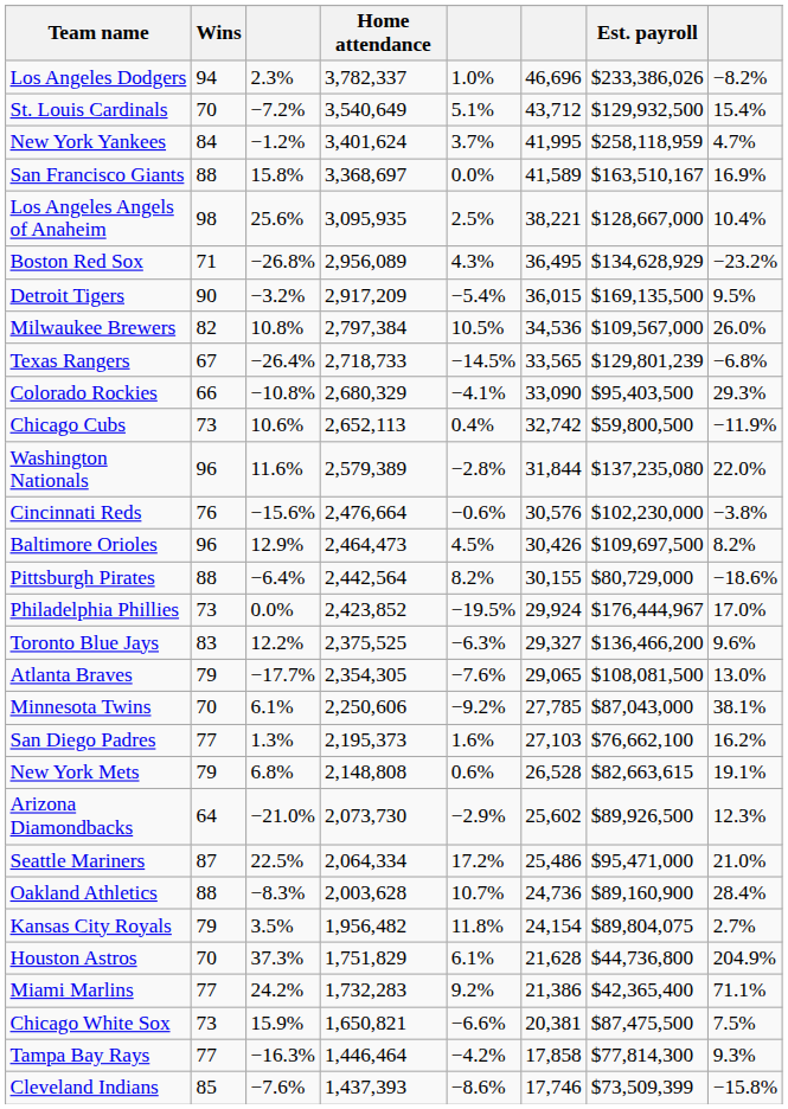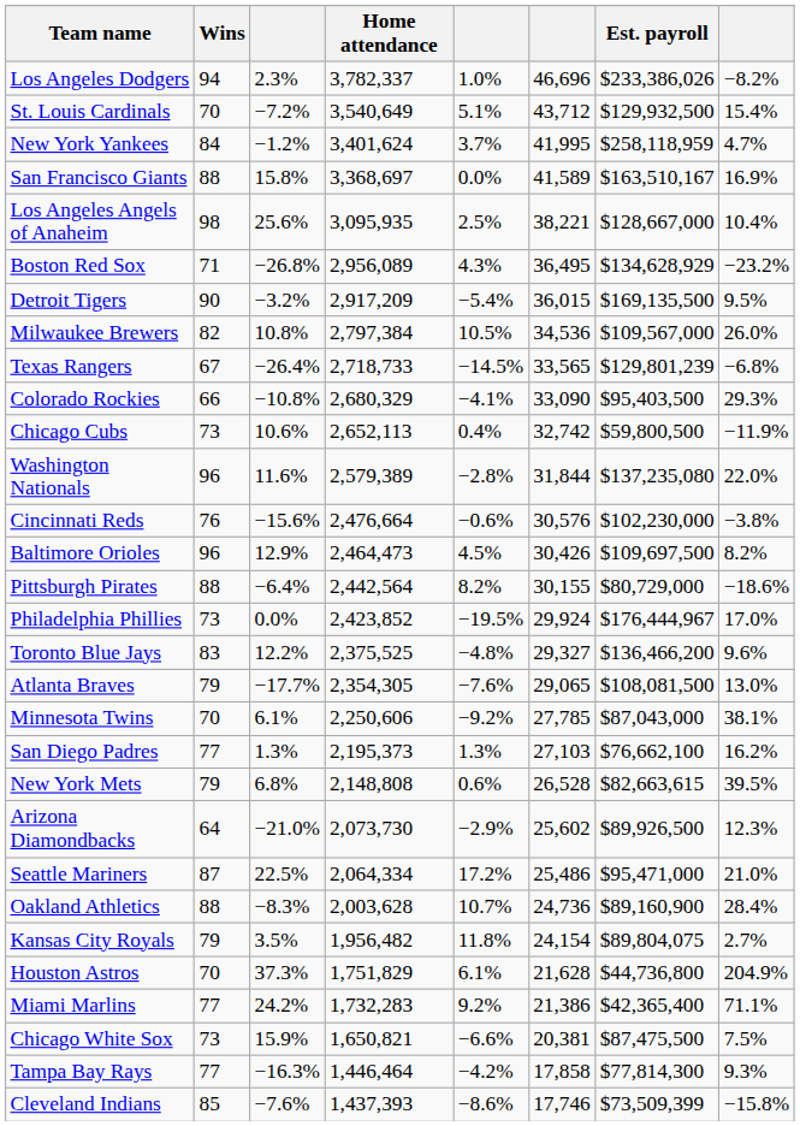 <table class="wikitable sortable">
 <tr style="text-align:center; font-size:larger;">
 </tr>
 <tr>
 <th>Team name</th>
 <th>Wins</th>
 <th></th>
 <th>Home attendance</th>
 <th></th>
 <th></th>
 <th>Est. payroll</th>
 <th></th>
 </tr>
 <tr>
 <td><a href='#'>Los Angeles Dodgers</a></td>
 <td>94</td>
 <td>2.3%</td>
 <td>3,782,337</td>
 <td>1.0%</td>
 <td>46,696</td>
 <td>$233,386,026</td>
 <td>−8.2%</td>
 </tr>
 <tr>
 <td><a href='#'>St. Louis Cardinals</a></td>
 <td>70</td>
 <td>−7.2%</td>
 <td>3,540,649</td>
 <td>5.1%</td>
 <td>43,712</td>
 <td>$129,932,500</td>
 <td>15.4%</td>
 </tr>
 <tr>
 <td><a href='#'>New York Yankees</a></td>
 <td>84</td>
 <td>−1.2%</td>
 <td>3,401,624</td>
 <td>3.7%</td>
 <td>41,995</td>
 <td>$258,118,959</td>
 <td>4.7%</td>
 </tr>
 <tr>
 <td><a href='#'>San Francisco Giants</a></td>
 <td>88</td>
 <td>15.8%</td>
 <td>3,368,697</td>
 <td>0.0%</td>
 <td>41,589</td>
 <td>$163,510,167</td>
 <td>16.9%</td>
 </tr>
 <tr>
 <td><a href='#'>Los Angeles Angels of Anaheim</a></td>
 <td>98</td>
 <td>25.6%</td>
 <td>3,095,935</td>
 <td>2.5%</td>
 <td>38,221</td>
 <td>$128,667,000</td>
 <td>10.4%</td>
 </tr>
 <tr>
 <td><a href='#'>Boston Red Sox</a></td>
 <td>71</td>
 <td>−26.8%</td>
 <td>2,956,089</td>
 <td>4.3%</td>
 <td>36,495</td>
 <td>$134,628,929</td>
 <td>−23.2%</td>
 </tr>
 <tr>
 <td><a href='#'>Detroit Tigers</a></td>
 <td>90</td>
 <td>−3.2%</td>
 <td>2,917,209</td>
 <td>−5.4%</td>
 <td>36,015</td>
 <td>$169,135,500</td>
 <td>9.5%</td>
 </tr>
 <tr>
 <td><a href='#'>Milwaukee Brewers</a></td>
 <td>82</td>
 <td>10.8%</td>
 <td>2,797,384</td>
 <td>10.5%</td>
 <td>34,536</td>
 <td>$109,567,000</td>
 <td>26.0%</td>
 </tr>
 <tr>
 <td><a href='#'>Texas Rangers</a></td>
 <td>67</td>
 <td>−26.4%</td>
 <td>2,718,733</td>
 <td>−14.5%</td>
 <td>33,565</td>
 <td>$129,801,239</td>
 <td>−6.8%</td>
 </tr>
 <tr>
 <td><a href='#'>Colorado Rockies</a></td>
 <td>66</td>
 <td>−10.8%</td>
 <td>2,680,329</td>
 <td>−4.1%</td>
 <td>33,090</td>
 <td>$95,403,500</td>
 <td>29.3%</td>
 </tr>
 <tr>
 <td><a href='#'>Chicago Cubs</a></td>
 <td>73</td>
 <td>10.6%</td>
 <td>2,652,113</td>
 <td>0.4%</td>
 <td>32,742</td>
 <td>$59,800,500</td>
 <td>−11.9%</td>
 </tr>
 <tr>
 <td><a href='#'>Washington Nationals</a></td>
 <td>96</td>
 <td>11.6%</td>
 <td>2,579,389</td>
 <td>−2.8%</td>
 <td>31,844</td>
 <td>$137,235,080</td>
 <td>22.0%</td>
 </tr>
 <tr>
 <td><a href='#'>Cincinnati Reds</a></td>
 <td>76</td>
 <td>−15.6%</td>
 <td>2,476,664</td>
 <td>−0.6%</td>
 <td>30,576</td>
 <td>$102,230,000</td>
 <td>−3.8%</td>
 </tr>
 <tr>
 <td><a href='#'>Baltimore Orioles</a></td>
 <td>96</td>
 <td>12.9%</td>
 <td>2,464,473</td>
 <td>4.5%</td>
 <td>30,426</td>
 <td>$109,697,500</td>
 <td>8.2%</td>
 </tr>
 <tr>
 <td><a href='#'>Pittsburgh Pirates</a></td>
 <td>88</td>
 <td>−6.4%</td>
 <td>2,442,564</td>
 <td>8.2%</td>
 <td>30,155</td>
 <td>$80,729,000</td>
 <td>−18.6%</td>
 </tr>
 <tr>
 <td><a href='#'>Philadelphia Phillies</a></td>
 <td>73</td>
 <td>0.0%</td>
 <td>2,423,852</td>
 <td>−19.5%</td>
 <td>29,924</td>
 <td>$176,444,967</td>
 <td>17.0%</td>
 </tr>
 <tr>
 <td><a href='#'>Toronto Blue Jays</a></td>
 <td>83</td>
 <td>12.2%</td>
 <td>2,375,525</td>
-<td>−6.3%</td>
+<td>−4.8%</td>
 <td>29,327</td>
 <td>$136,466,200</td>
 <td>9.6%</td>
 </tr>
 <tr>
 <td><a href='#'>Atlanta Braves</a></td>
 <td>79</td>
 <td>−17.7%</td>
 <td>2,354,305</td>
 <td>−7.6%</td>
 <td>29,065</td>
 <td>$108,081,500</td>
 <td>13.0%</td>
 </tr>
 <tr>
 <td><a href='#'>Minnesota Twins</a></td>
 <td>70</td>
 <td>6.1%</td>
 <td>2,250,606</td>
 <td>−9.2%</td>
 <td>27,785</td>
 <td>$87,043,000</td>
 <td>38.1%</td>
 </tr>
 <tr>
 <td><a href='#'>San Diego Padres</a></td>
 <td>77</td>
 <td>1.3%</td>
 <td>2,195,373</td>
-<td>1.6%</td>
+<td>1.3%</td>
 <td>27,103</td>
 <td>$76,662,100</td>
 <td>16.2%</td>
 </tr>
 <tr>
 <td><a href='#'>New York Mets</a></td>
 <td>79</td>
 <td>6.8%</td>
 <td>2,148,808</td>
 <td>0.6%</td>
 <td>26,528</td>
 <td>$82,663,615</td>
-<td>19.1%</td>
+<td>39.5%</td>
 </tr>
 <tr>
 <td><a href='#'>Arizona Diamondbacks</a></td>
 <td>64</td>
 <td>−21.0%</td>
 <td>2,073,730</td>
 <td>−2.9%</td>
 <td>25,602</td>
 <td>$89,926,500</td>
 <td>12.3%</td>
 </tr>
 <tr>
 <td><a href='#'>Seattle Mariners</a></td>
 <td>87</td>
 <td>22.5%</td>
 <td>2,064,334</td>
 <td>17.2%</td>
 <td>25,486</td>
 <td>$95,471,000</td>
 <td>21.0%</td>
 </tr>
 <tr>
 <td><a href='#'>Oakland Athletics</a></td>
 <td>88</td>
 <td>−8.3%</td>
 <td>2,003,628</td>
 <td>10.7%</td>
 <td>24,736</td>
 <td>$89,160,900</td>
 <td>28.4%</td>
 </tr>
 <tr>
 <td><a href='#'>Kansas City Royals</a></td>
 <td>79</td>
 <td>3.5%</td>
 <td>1,956,482</td>
 <td>11.8%</td>
 <td>24,154</td>
 <td>$89,804,075</td>
 <td>2.7%</td>
 </tr>
 <tr>
 <td><a href='#'>Houston Astros</a></td>
 <td>70</td>
 <td>37.3%</td>
 <td>1,751,829</td>
 <td>6.1%</td>
 <td>21,628</td>
 <td>$44,736,800</td>
 <td>204.9%</td>
 </tr>
 <tr>
 <td><a href='#'>Miami Marlins</a></td>
 <td>77</td>
 <td>24.2%</td>
 <td>1,732,283</td>
 <td>9.2%</td>
 <td>21,386</td>
 <td>$42,365,400</td>
 <td>71.1%</td>
 </tr>
 <tr>
 <td><a href='#'>Chicago White Sox</a></td>
 <td>73</td>
 <td>15.9%</td>
 <td>1,650,821</td>
 <td>−6.6%</td>
 <td>20,381</td>
 <td>$87,475,500</td>
 <td>7.5%</td>
 </tr>
 <tr>
 <td><a href='#'>Tampa Bay Rays</a></td>
 <td>77</td>
 <td>−16.3%</td>
 <td>1,446,464</td>
 <td>−4.2%</td>
 <td>17,858</td>
 <td>$77,814,300</td>
 <td>9.3%</td>
 </tr>
 <tr>
 <td><a href='#'>Cleveland Indians</a></td>
 <td>85</td>
 <td>−7.6%</td>
 <td>1,437,393</td>
 <td>−8.6%</td>
 <td>17,746</td>
 <td>$73,509,399</td>
 <td>−15.8%</td>
 </tr>
 </table>
